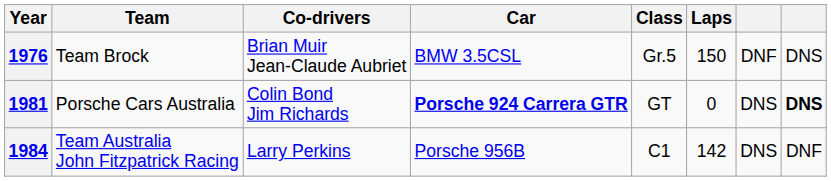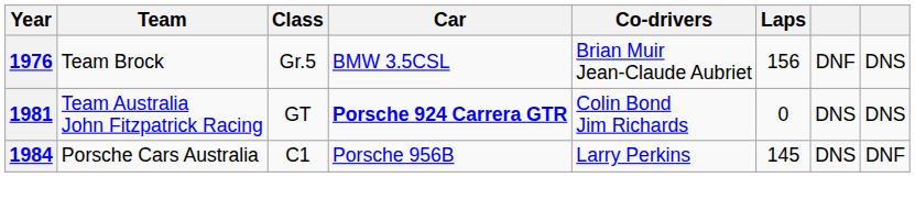 <table class="wikitable" style="text-align:center">
 <tr>
 <th>Year</th>
 <th>Team</th>
+<th>Class</th>
+<th>Car</th>
 <th>Co-drivers</th>
-<th>Car</th>
-<th>Class</th>
 <th>Laps</th>
 <th></th>
 <th></th>
 </tr>
 <tr>
 <th><a href='#'>1976</a></th>
 <td align="left"> Team Brock</td>
+<td>Gr.5</td>
+<td align="left"><a href='#'>BMW 3.5CSL</a></td>
 <td align="left"> <a href='#'>Brian Muir</a><br> Jean-Claude Aubriet</td>
-<td align="left"><a href='#'>BMW 3.5CSL</a></td>
-<td>Gr.5</td>
-<td>150</td>
+<td>156</td>
 <td>DNF</td>
 <td>DNS</td>
 </tr>
 <tr>
 <th><a href='#'>1981</a></th>
-<td align="left"> Porsche Cars Australia</td>
+<td align="left"> <a href='#'>Team Australia</a><br> <a href='#'>John Fitzpatrick Racing</a></td>
+<td>GT</td>
+<td align="left"><strong><a href='#'>Porsche 924 Carrera GTR</a></strong></td>
 <td align="left"> <a href='#'>Colin Bond</a><br> <a href='#'>Jim Richards</a></td>
-<td align="left"><strong><a href='#'>Porsche 924 Carrera GTR</a></strong></td>
-<td>GT</td>
 <td>0</td>
 <td>DNS</td>
-<td><strong>DNS</strong></td>
+<td>DNS</td>
 </tr>
 <tr>
 <th><a href='#'>1984</a></th>
-<td align="left"> <a href='#'>Team Australia</a><br> <a href='#'>John Fitzpatrick Racing</a></td>
+<td align="left"> Porsche Cars Australia</td>
+<td>C1</td>
+<td align="left"><a href='#'>Porsche 956B</a></td>
 <td align="left"> <a href='#'>Larry Perkins</a></td>
-<td align="left"><a href='#'>Porsche 956B</a></td>
-<td>C1</td>
-<td>142</td>
+<td>145</td>
 <td>DNS</td>
 <td>DNF</td>
 </tr>
 </table>
